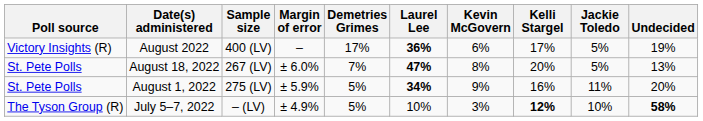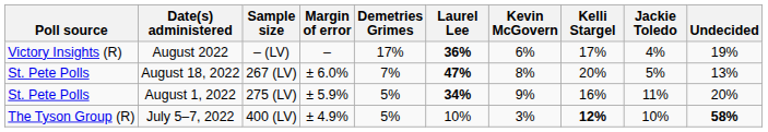 <table class="wikitable" style="font-size:90%;text-align:center;">
 <tr valign=bottom>
 <th>Poll source</th>
 <th>Date(s)<br>administered</th>
 <th>Sample<br>size</th>
 <th>Margin<br>of error</th>
 <th style="width:60px;">Demetries<br>Grimes</th>
 <th style="width:60px;">Laurel<br>Lee</th>
 <th style="width:60px;">Kevin<br>McGovern</th>
 <th style="width:60px;">Kelli<br>Stargel</th>
 <th style="width:60px;">Jackie<br>Toledo</th>
 <th>Undecided</th>
 </tr>
 <tr>
 <td style="text-align:left;"><a href='#'>Victory Insights</a> (R)</td>
 <td>August 2022</td>
-<td>400 (LV)</td>
+<td>– (LV)</td>
 <td>–</td>
 <td>17%</td>
 <td><strong>36%</strong></td>
 <td>6%</td>
 <td>17%</td>
-<td>5%</td>
+<td>4%</td>
 <td>19%</td>
 </tr>
 <tr>
 <td style="text-align:left;"><a href='#'>St. Pete Polls</a></td>
 <td>August 18, 2022</td>
 <td>267 (LV)</td>
 <td>± 6.0%</td>
 <td>7%</td>
 <td><strong>47%</strong></td>
 <td>8%</td>
 <td>20%</td>
 <td>5%</td>
 <td>13%</td>
 </tr>
 <tr>
 <td style="text-align:left;"><a href='#'>St. Pete Polls</a></td>
 <td>August 1, 2022</td>
 <td>275 (LV)</td>
 <td>± 5.9%</td>
 <td>5%</td>
 <td><strong>34%</strong></td>
 <td>9%</td>
 <td>16%</td>
 <td>11%</td>
 <td>20%</td>
 </tr>
 <tr>
 <td style="text-align:left;"><a href='#'>The Tyson Group</a> (R)</td>
 <td>July 5–7, 2022</td>
-<td>– (LV)</td>
+<td>400 (LV)</td>
 <td>± 4.9%</td>
 <td>5%</td>
 <td>10%</td>
 <td>3%</td>
 <td><strong>12%</strong></td>
 <td>10%</td>
 <td><strong>58%</strong></td>
 </tr>
 </table>
